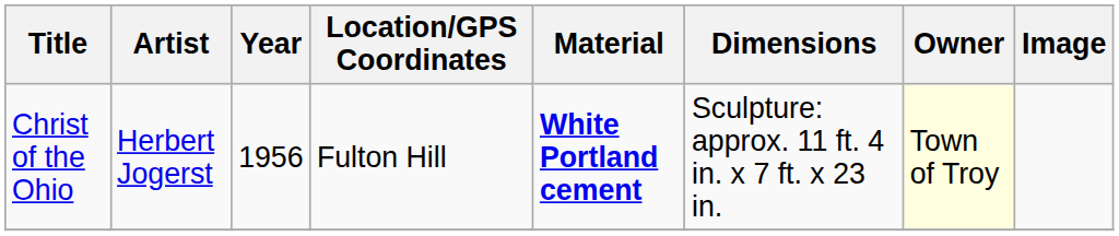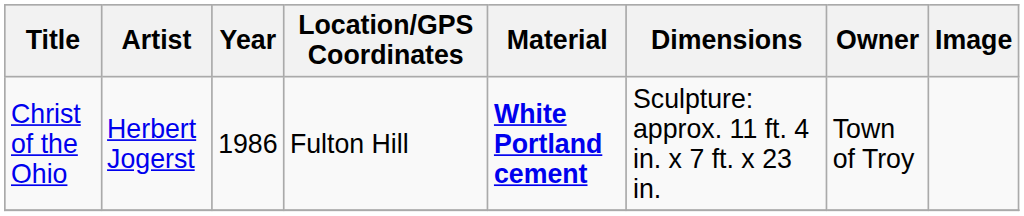 <table class="wikitable sortable">
 <tr>
 <th>Title</th>
 <th>Artist</th>
 <th>Year</th>
 <th>Location/GPS Coordinates</th>
 <th>Material</th>
 <th>Dimensions</th>
 <th>Owner</th>
 <th>Image</th>
 </tr>
 <tr>
 <td><a href='#'>Christ of the Ohio</a></td>
 <td><a href='#'>Herbert Jogerst</a></td>
-<td>1956</td>
+<td>1986</td>
 <td>Fulton Hill</td>
 <td><strong><a href='#'>White Portland cement</a></strong></td>
 <td>Sculpture: approx. 11 ft. 4 in. x 7 ft. x 23 in.</td>
-<td style="background: lightyellow;">Town of Troy</td>
+<td>Town of Troy</td>
 <td></td>
 </tr>
 <tr>
 </tr>
 </table>
